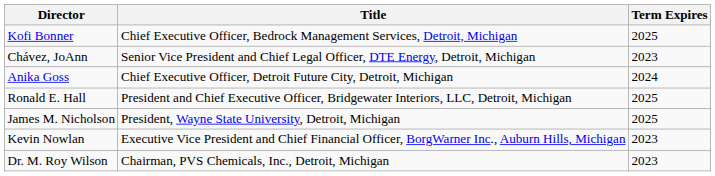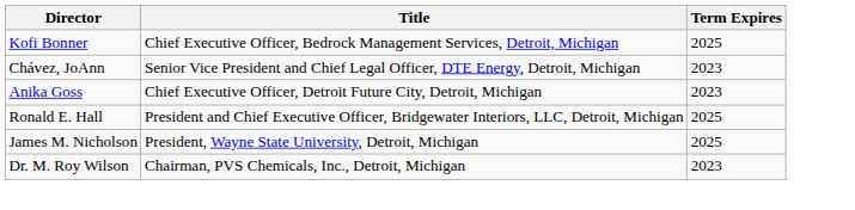 <table class="wikitable sortable">
 <tr>
 <th>Director</th>
 <th>Title</th>
 <th>Term Expires</th>
 </tr>
 <tr>
 <td><a href='#'>Kofi Bonner</a></td>
 <td>Chief Executive Officer, Bedrock Management Services, <a href='#'>Detroit, Michigan</a></td>
 <td>2025</td>
 </tr>
 <tr>
 <td>Chávez, JoAnn</td>
 <td>Senior Vice President and Chief Legal Officer, <a href='#'>DTE Energy</a>, Detroit, Michigan</td>
 <td>2023</td>
 </tr>
 <tr>
 <td><a href='#'>Anika Goss</a></td>
 <td>Chief Executive Officer, Detroit Future City, Detroit, Michigan</td>
-<td>2024</td>
+<td>2023</td>
 </tr>
 <tr>
 <td>Ronald E. Hall</td>
 <td>President and Chief Executive Officer, Bridgewater Interiors, LLC, Detroit, Michigan</td>
 <td>2025</td>
 </tr>
 <tr>
 <td>James M. Nicholson</td>
 <td>President, <a href='#'>Wayne State University</a>, Detroit, Michigan</td>
 <td>2025</td>
 </tr>
 <tr>
-<td>Kevin Nowlan</td>
-<td>Executive Vice President and Chief Financial Officer, <a href='#'>BorgWarner Inc</a>., <a href='#'>Auburn Hills, Michigan</a></td>
-<td>2023</td>
-</tr>
-<tr>
 <td>Dr. M. Roy Wilson</td>
 <td>Chairman, PVS Chemicals, Inc., Detroit, Michigan</td>
 <td>2023</td>
 </tr>
 </table>
